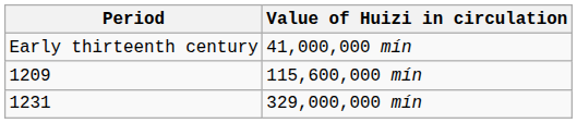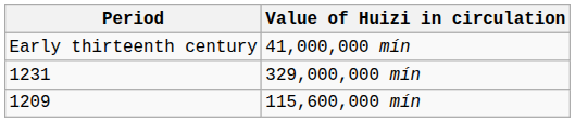 <table class="wikitable">
 <tr>
 <th>Period</th>
 <th>Value of Huizi in circulation</th>
 </tr>
 <tr>
 <td>Early thirteenth century</td>
 <td>41,000,000 <em>mín</em></td>
 </tr>
 <tr>
+<td>1231</td>
+<td>329,000,000 <em>mín</em></td>
+</tr>
+<tr>
 <td>1209</td>
 <td>115,600,000 <em>mín</em></td>
 </tr>
-<tr>
-<td>1231</td>
-<td>329,000,000 <em>mín</em></td>
-</tr>
 </table>
